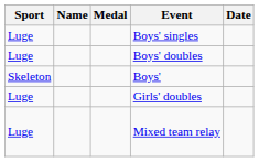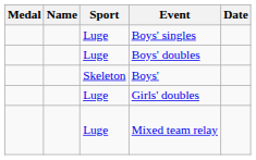 <table class="wikitable sortable" style="font-size: 95%">
 <tr>
+<th>Medal</th>
+<th>Name</th>
 <th>Sport</th>
-<th>Name</th>
-<th>Medal</th>
 <th>Event</th>
 <th>Date</th>
 </tr>
 <tr>
-<td><a href='#'>Luge</a></td>
 <td></td>
 <td></td>
+<td><a href='#'>Luge</a></td>
 <td><a href='#'>Boys' singles</a></td>
 <td></td>
 </tr>
 <tr>
+<td></td>
+<td><br></td>
 <td><a href='#'>Luge</a></td>
-<td><br></td>
-<td></td>
 <td><a href='#'>Boys' doubles</a></td>
 <td></td>
 </tr>
 <tr>
-<td><a href='#'>Skeleton</a></td>
 <td></td>
 <td></td>
+<td><a href='#'>Skeleton</a></td>
 <td><a href='#'>Boys'</a></td>
 <td></td>
 </tr>
 <tr>
+<td></td>
+<td><br></td>
 <td><a href='#'>Luge</a></td>
-<td><br></td>
-<td></td>
 <td><a href='#'>Girls' doubles</a></td>
 <td></td>
 </tr>
 <tr>
+<td></td>
+<td><br><br><br></td>
 <td><a href='#'>Luge</a></td>
-<td><br><br><br></td>
-<td></td>
 <td><a href='#'>Mixed team relay</a></td>
 <td></td>
 </tr>
 </table>
